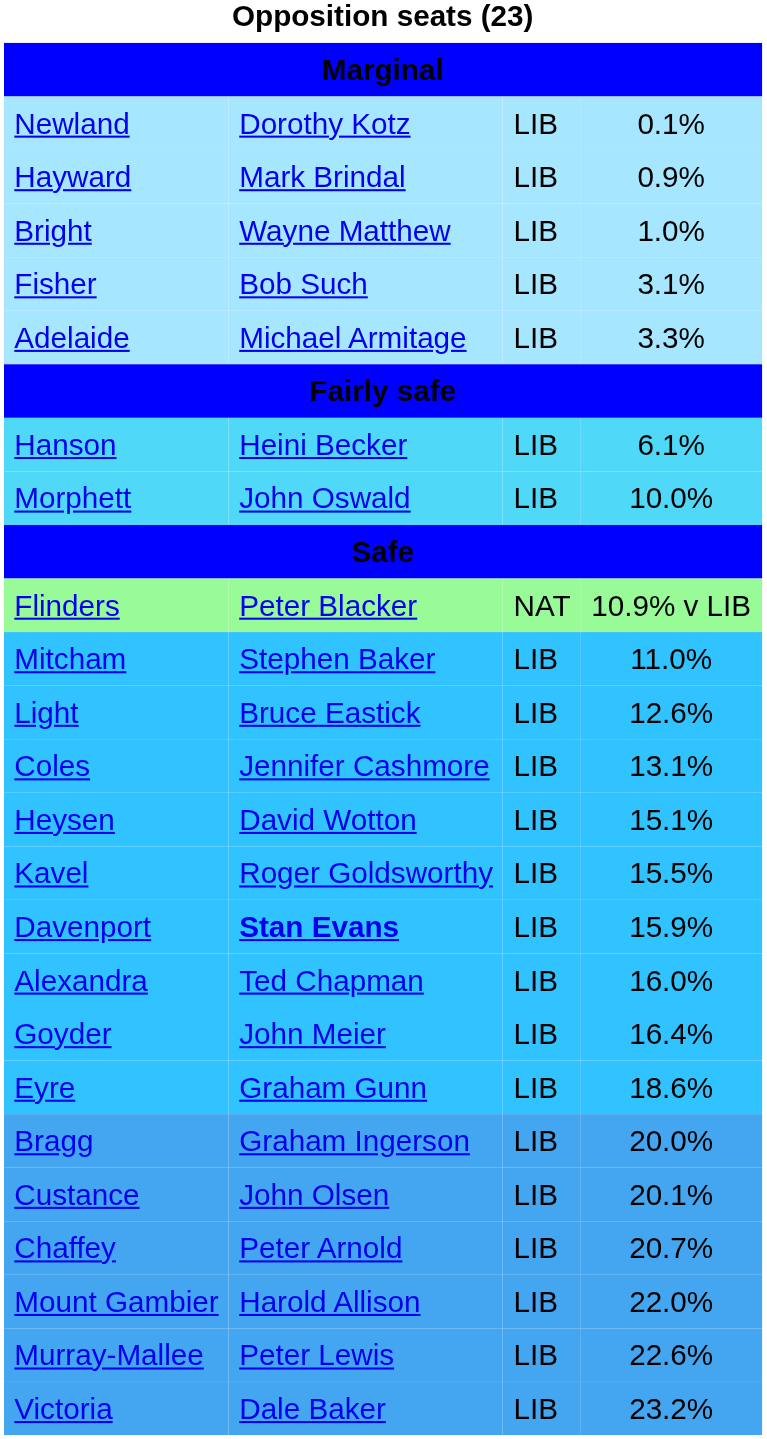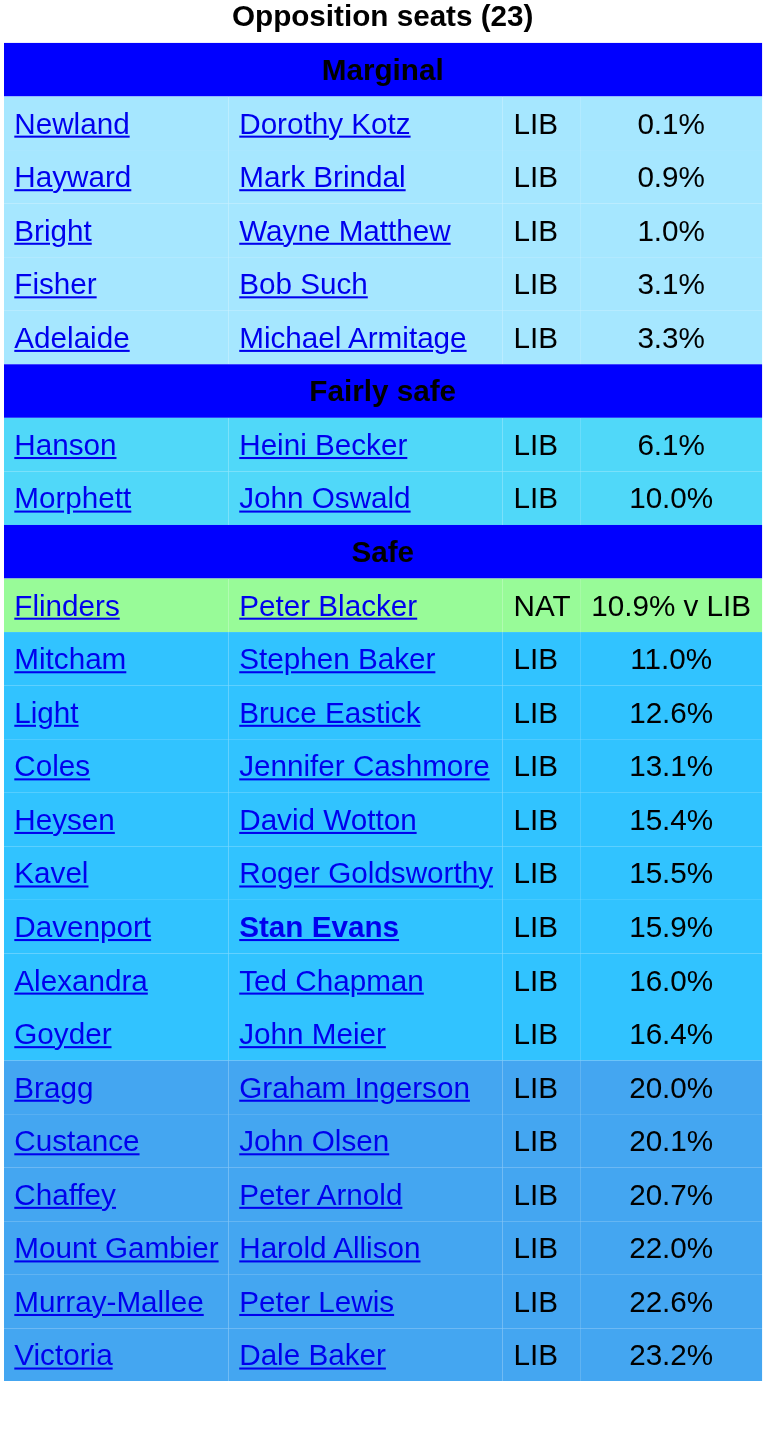 <table class="toccolours" align="left" cellpadding="5" cellspacing="0" style="margin-right: .5em; margin-top: .4em;font-size: 90%;">
 <tr>
 <td COLSPAN=4 align="center"><strong>Opposition seats (23)</strong></td>
 </tr>
 <tr>
 <td colspan="4"  style="text-align:center; background:blue;"><span><strong>Marginal</strong></span></td>
 </tr>
 <tr>
 <td align="left" bgcolor="A6E7FF"><a href='#'>Newland</a></td>
 <td align="left" bgcolor="A6E7FF"><a href='#'>Dorothy Kotz</a></td>
 <td align="left" bgcolor="A6E7FF">LIB</td>
 <td align="center" bgcolor="A6E7FF">0.1%</td>
 </tr>
 <tr>
 <td align="left" bgcolor="A6E7FF"><a href='#'>Hayward</a></td>
 <td align="left" bgcolor="A6E7FF"><a href='#'>Mark Brindal</a></td>
 <td align="left" bgcolor="A6E7FF">LIB</td>
 <td align="center" bgcolor="A6E7FF">0.9%</td>
 </tr>
 <tr>
 <td align="left" bgcolor="A6E7FF"><a href='#'>Bright</a></td>
 <td align="left" bgcolor="A6E7FF"><a href='#'>Wayne Matthew</a></td>
 <td align="left" bgcolor="A6E7FF">LIB</td>
 <td align="center" bgcolor="A6E7FF">1.0%</td>
 </tr>
 <tr>
 <td align="left" bgcolor="A6E7FF"><a href='#'>Fisher</a></td>
 <td align="left" bgcolor="A6E7FF"><a href='#'>Bob Such</a></td>
 <td align="left" bgcolor="A6E7FF">LIB</td>
 <td align="center" bgcolor="A6E7FF">3.1%</td>
 </tr>
 <tr>
 <td align="left" bgcolor="A6E7FF"><a href='#'>Adelaide</a></td>
 <td align="left" bgcolor="A6E7FF"><a href='#'>Michael Armitage</a></td>
 <td align="left" bgcolor="A6E7FF">LIB</td>
 <td align="center" bgcolor="A6E7FF">3.3%</td>
 </tr>
 <tr>
 <td colspan="4"  style="text-align:center; background:blue;"><span><strong>Fairly safe</strong></span></td>
 </tr>
 <tr>
 <td align="left" bgcolor="50D8F9"><a href='#'>Hanson</a></td>
 <td align="left" bgcolor="50D8F9"><a href='#'>Heini Becker</a></td>
 <td align="left" bgcolor="50D8F9">LIB</td>
 <td align="center" bgcolor="50D8F9">6.1%</td>
 </tr>
 <tr>
 <td align="left" bgcolor="50D8F9"><a href='#'>Morphett</a></td>
 <td align="left" bgcolor="50D8F9"><a href='#'>John Oswald</a></td>
 <td align="left" bgcolor="50D8F9">LIB</td>
 <td align="center" bgcolor="50D8F9">10.0%</td>
 </tr>
 <tr>
 <td colspan="4"  style="text-align:center; background:blue;"><span><strong>Safe</strong></span></td>
 </tr>
 <tr>
 <td align="left" bgcolor="98fb98"><a href='#'>Flinders</a></td>
 <td align="left" bgcolor="98fb98"><a href='#'>Peter Blacker</a></td>
 <td align="left" bgcolor="98fb98">NAT</td>
 <td align="center" bgcolor="98fb98">10.9% v LIB</td>
 </tr>
 <tr>
 <td align="left" bgcolor="31C3FF"><a href='#'>Mitcham</a></td>
 <td align="left" bgcolor="31C3FF"><a href='#'>Stephen Baker</a></td>
 <td align="left" bgcolor="31C3FF">LIB</td>
 <td align="center" bgcolor="31C3FF">11.0%</td>
 </tr>
 <tr>
 <td align="left" bgcolor="31C3FF"><a href='#'>Light</a></td>
 <td align="left" bgcolor="31C3FF"><a href='#'>Bruce Eastick</a></td>
 <td align="left" bgcolor="31C3FF">LIB</td>
 <td align="center" bgcolor="31C3FF">12.6%</td>
 </tr>
 <tr>
 <td align="left" bgcolor="31C3FF"><a href='#'>Coles</a></td>
 <td align="left" bgcolor="31C3FF"><a href='#'>Jennifer Cashmore</a></td>
 <td align="left" bgcolor="31C3FF">LIB</td>
 <td align="center" bgcolor="31C3FF">13.1%</td>
 </tr>
 <tr>
 <td align="left" bgcolor="31C3FF"><a href='#'>Heysen</a></td>
 <td align="left" bgcolor="31C3FF"><a href='#'>David Wotton</a></td>
 <td align="left" bgcolor="31C3FF">LIB</td>
-<td align="center" bgcolor="31C3FF">15.1%</td>
+<td align="center" bgcolor="31C3FF">15.4%</td>
 </tr>
 <tr>
 <td align="left" bgcolor="31C3FF"><a href='#'>Kavel</a></td>
 <td align="left" bgcolor="31C3FF"><a href='#'>Roger Goldsworthy</a></td>
 <td align="left" bgcolor="31C3FF">LIB</td>
 <td align="center" bgcolor="31C3FF">15.5%</td>
 </tr>
 <tr>
 <td align="left" bgcolor="31C3FF"><a href='#'>Davenport</a></td>
 <td align="left" bgcolor="31C3FF"><strong><a href='#'>Stan Evans</a></strong></td>
 <td align="left" bgcolor="31C3FF">LIB</td>
 <td align="center" bgcolor="31C3FF">15.9%</td>
 </tr>
 <tr>
 <td align="left" bgcolor="31C3FF"><a href='#'>Alexandra</a></td>
 <td align="left" bgcolor="31C3FF"><a href='#'>Ted Chapman</a></td>
 <td align="left" bgcolor="31C3FF">LIB</td>
 <td align="center" bgcolor="31C3FF">16.0%</td>
 </tr>
 <tr>
 <td align="left" bgcolor="31C3FF"><a href='#'>Goyder</a></td>
 <td align="left" bgcolor="31C3FF"><a href='#'>John Meier</a></td>
 <td align="left" bgcolor="31C3FF">LIB</td>
 <td align="center" bgcolor="31C3FF">16.4%</td>
-</tr>
-<tr>
-<td align="left" bgcolor="31C3FF"><a href='#'>Eyre</a></td>
-<td align="left" bgcolor="31C3FF"><a href='#'>Graham Gunn</a></td>
-<td align="left" bgcolor="31C3FF">LIB</td>
-<td align="center" bgcolor="31C3FF">18.6%</td>
 </tr>
 <tr>
 <td align="left" bgcolor="44a6f1"><a href='#'>Bragg</a></td>
 <td align="left" bgcolor="44a6f1"><a href='#'>Graham Ingerson</a></td>
 <td align="left" bgcolor="44a6f1">LIB</td>
 <td align="center" bgcolor="44a6f1">20.0%</td>
 </tr>
 <tr>
 <td align="left" bgcolor="44a6f1"><a href='#'>Custance</a></td>
 <td align="left" bgcolor="44a6f1"><a href='#'>John Olsen</a></td>
 <td align="left" bgcolor="44a6f1">LIB</td>
 <td align="center" bgcolor="44a6f1">20.1%</td>
 </tr>
 <tr>
 <td align="left" bgcolor="44a6f1"><a href='#'>Chaffey</a></td>
 <td align="left" bgcolor="44a6f1"><a href='#'>Peter Arnold</a></td>
 <td align="left" bgcolor="44a6f1">LIB</td>
 <td align="center" bgcolor="44a6f1">20.7%</td>
 </tr>
 <tr>
 <td align="left" bgcolor="44a6f1"><a href='#'>Mount Gambier</a></td>
 <td align="left" bgcolor="44a6f1"><a href='#'>Harold Allison</a></td>
 <td align="left" bgcolor="44a6f1">LIB</td>
 <td align="center" bgcolor="44a6f1">22.0%</td>
 </tr>
 <tr>
 <td align="left" bgcolor="44a6f1"><a href='#'>Murray-Mallee</a></td>
 <td align="left" bgcolor="44a6f1"><a href='#'>Peter Lewis</a></td>
 <td align="left" bgcolor="44a6f1">LIB</td>
 <td align="center" bgcolor="44a6f1">22.6%</td>
 </tr>
 <tr>
 <td align="left" bgcolor="44a6f1"><a href='#'>Victoria</a></td>
 <td align="left" bgcolor="44a6f1"><a href='#'>Dale Baker</a></td>
 <td align="left" bgcolor="44a6f1">LIB</td>
 <td align="center" bgcolor="44a6f1">23.2%</td>
 </tr>
 <tr>
 </tr>
 </table>
